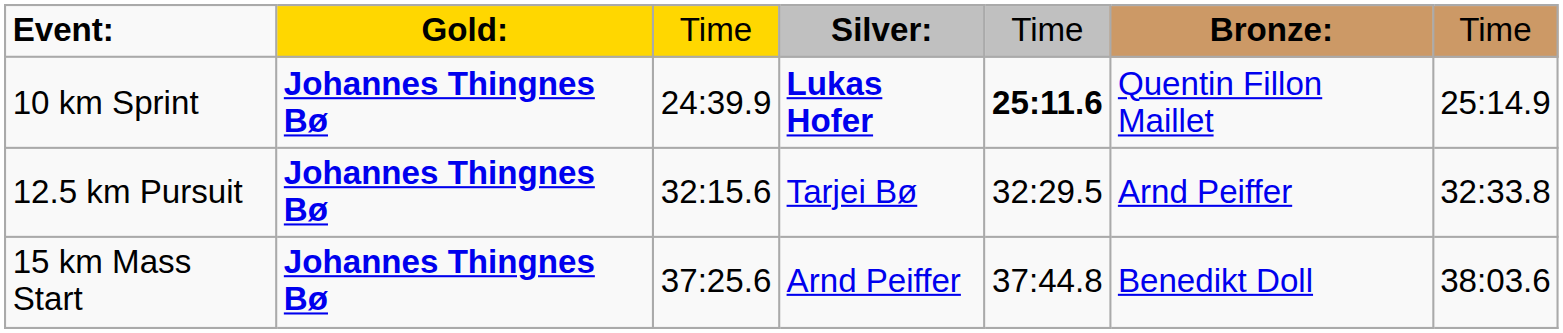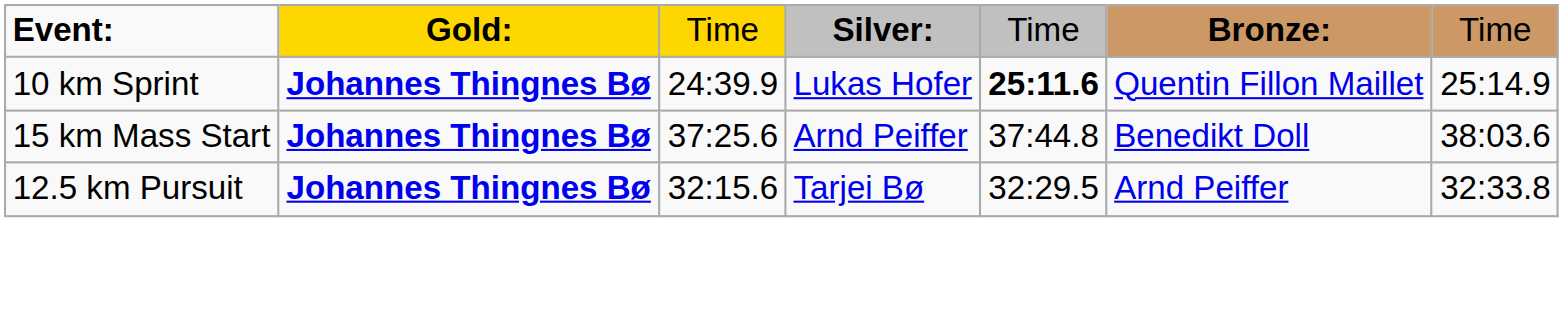 <table class="wikitable" width=85%>
 <tr>
 <td><strong>Event:</strong></td>
 <td style="text-align:center;background-color:gold;"><strong>Gold:</strong></td>
 <td style="text-align:center;background-color:gold;">Time</td>
 <td style="text-align:center;background-color:silver;"><strong>Silver:</strong></td>
 <td style="text-align:center;background-color:silver;">Time</td>
 <td style="text-align:center;background-color:#CC9966;"><strong>Bronze:</strong></td>
 <td style="text-align:center;background-color:#CC9966;">Time</td>
 </tr>
 <tr>
 <td>10 km Sprint</td>
 <td><strong><a href='#'>Johannes Thingnes Bø</a></strong><br></td>
 <td align="right">24:39.9 <br> </td>
-<td><strong><a href='#'>Lukas Hofer</a><br></strong></td>
+<td><a href='#'>Lukas Hofer</a><br></td>
 <td align="right"><strong>25:11.6 <br> </strong></td>
 <td><a href='#'>Quentin Fillon Maillet</a><br></td>
 <td align="right">25:14.9 <br> </td>
+</tr>
+<tr>
+<td>15 km Mass Start</td>
+<td><strong><a href='#'>Johannes Thingnes Bø</a></strong><br></td>
+<td align="right">37:25.6 <br> </td>
+<td><a href='#'>Arnd Peiffer</a><br></td>
+<td align="right">37:44.8 <br> </td>
+<td><a href='#'>Benedikt Doll</a><br></td>
+<td align="right">38:03.6 <br> </td>
 </tr>
 <tr>
 <td>12.5 km Pursuit</td>
 <td><strong><a href='#'>Johannes Thingnes Bø</a></strong><br></td>
 <td align="right">32:15.6 <br> </td>
 <td><a href='#'>Tarjei Bø</a><br></td>
 <td align="right">32:29.5 <br> </td>
 <td><a href='#'>Arnd Peiffer</a><br></td>
 <td align="right">32:33.8 <br> </td>
 </tr>
-<tr>
-<td>15 km Mass Start</td>
-<td><strong><a href='#'>Johannes Thingnes Bø</a></strong><br></td>
-<td align="right">37:25.6 <br> </td>
-<td><a href='#'>Arnd Peiffer</a><br></td>
-<td align="right">37:44.8 <br> </td>
-<td><a href='#'>Benedikt Doll</a><br></td>
-<td align="right">38:03.6 <br> </td>
-</tr>
 </table>
